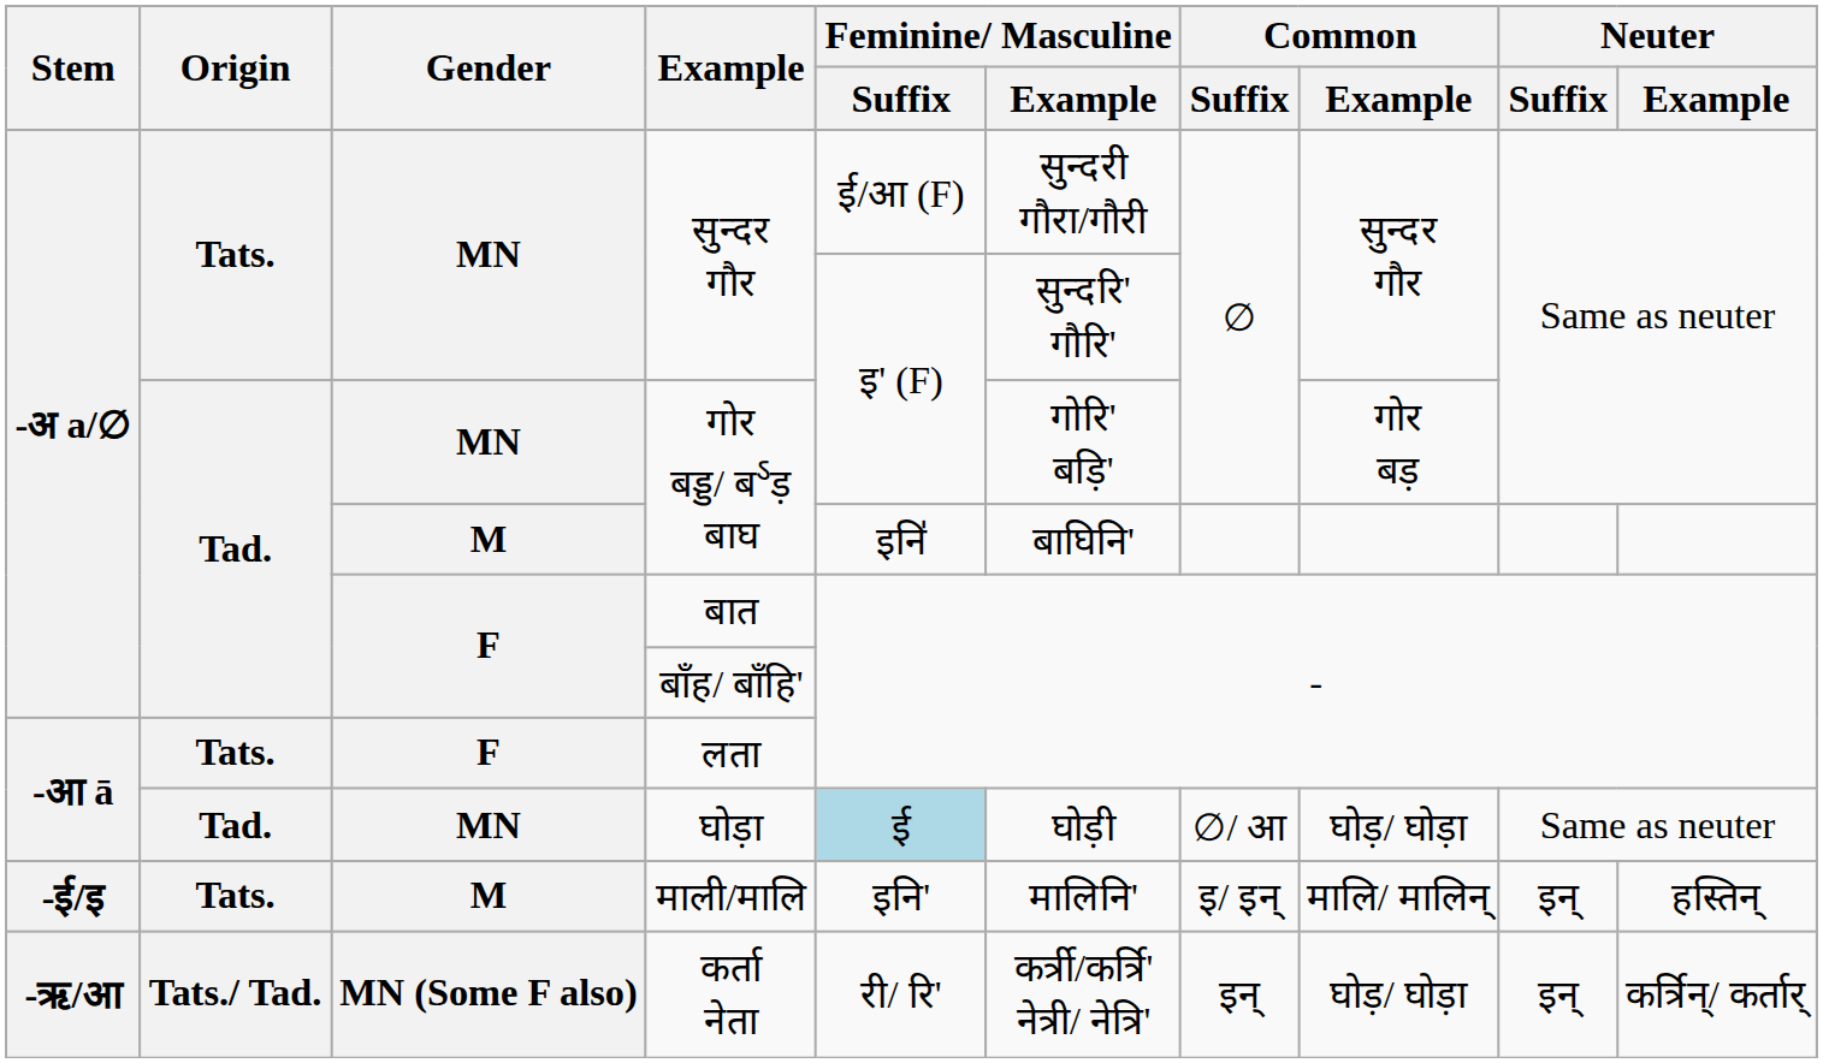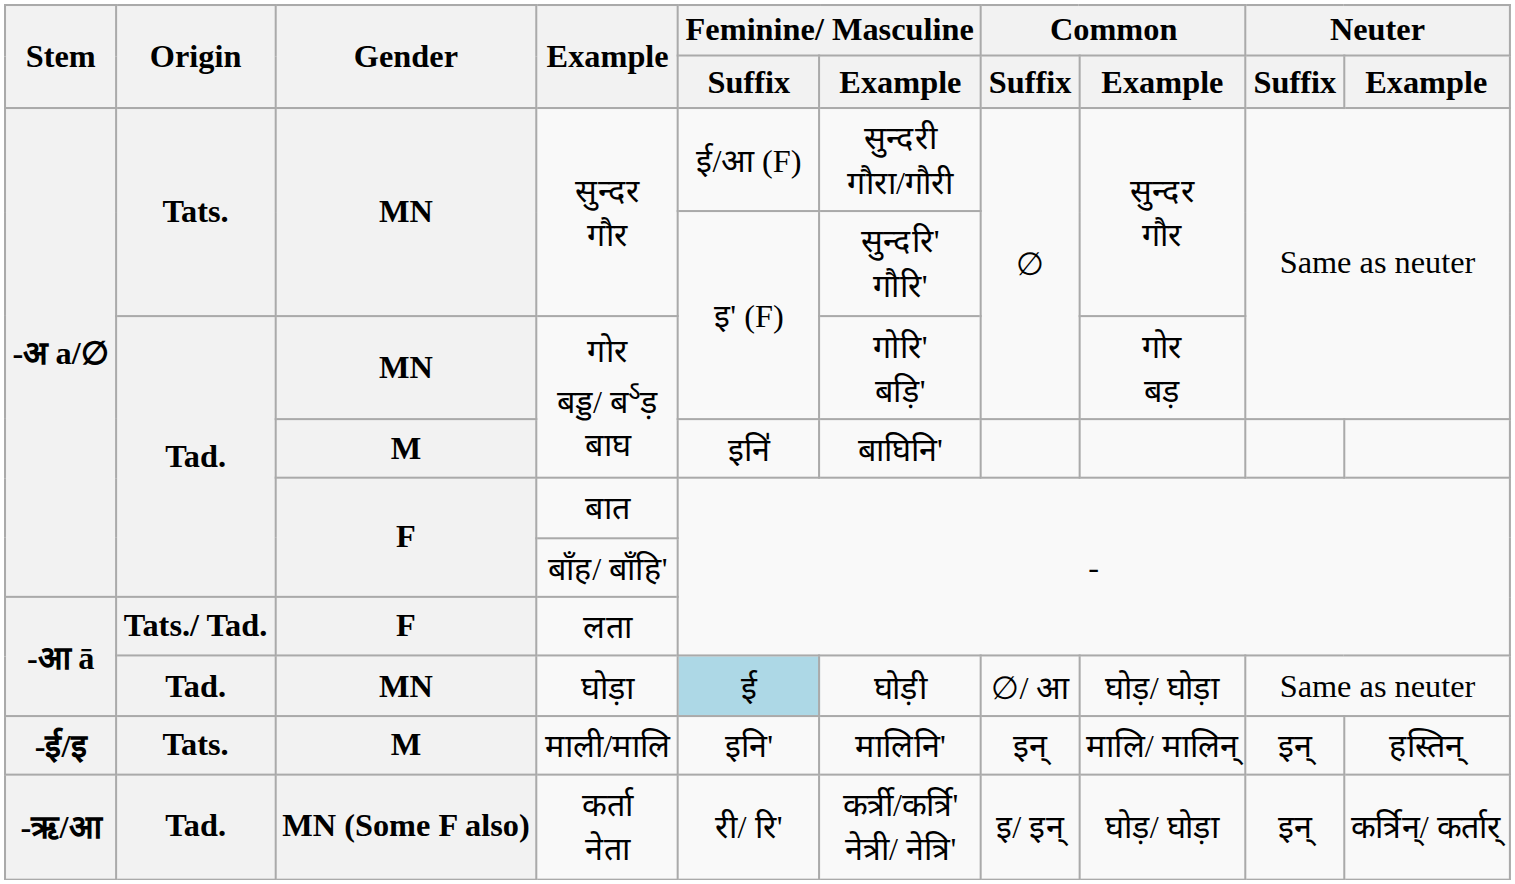 <table class="wikitable" style="text-align:center">
 <tr>
 <th rowspan="2">Stem</th>
 <th rowspan="2">Origin</th>
 <th rowspan="2">Gender</th>
 <th rowspan="2">Example</th>
 <th colspan="2">Feminine/ Masculine</th>
 <th colspan="2">Common</th>
 <th colspan="2">Neuter</th>
 </tr>
 <tr>
 <th>Suffix</th>
 <th>Example</th>
 <th>Suffix</th>
 <th>Example</th>
 <th>Suffix</th>
 <th>Example</th>
 </tr>
 <tr>
 <th rowspan="6">-अ a/∅</th>
 <th rowspan="2">Tats.</th>
 <th rowspan="2">MN</th>
 <td rowspan="2">सुन्दर<br>गौर</td>
 <td>ई/आ (F)</td>
 <td>सुन्दरी<br>गौरा/गौरी</td>
 <td rowspan="3">∅</td>
 <td rowspan="2">सुन्दर<br>गौर</td>
 <td colspan="2" rowspan="3">Same as neuter</td>
 </tr>
 <tr>
 <td rowspan="2">इ' (F)</td>
 <td>सुन्दरि'<br>गौरि'</td>
 </tr>
 <tr>
 <th rowspan="4">Tad.</th>
 <th>MN</th>
 <td rowspan="2">गोर<br>बड्ड/ ब<sup>ऽ</sup>ड़<br>बाघ</td>
 <td>गोरि'<br>बड़ि'</td>
 <td>गोर<br>बड़</td>
 </tr>
 <tr>
 <th>M</th>
 <td>इनि॑</td>
 <td>बाघिनि'</td>
 <td></td>
 <td></td>
 <td></td>
 <td></td>
 </tr>
 <tr>
 <th rowspan="2">F</th>
 <td>बात</td>
 <td colspan="6" rowspan="3">-</td>
 </tr>
 <tr>
 <td>बाँह/ बाँहि'</td>
 </tr>
 <tr>
 <th rowspan="2">-आ ā</th>
-<th>Tats.</th>
+<th>Tats./ Tad.</th>
 <th>F</th>
 <td>लता</td>
 </tr>
 <tr>
 <th>Tad.</th>
 <th>MN</th>
 <td>घोड़ा</td>
 <td style="background: lightblue;">ई</td>
 <td>घोड़ी</td>
 <td>∅/ आ</td>
 <td>घोड़/ घोड़ा</td>
 <td colspan="2">Same as neuter</td>
 </tr>
 <tr>
 <th>-ई/इ</th>
 <th>Tats.</th>
 <th>M</th>
 <td>माली/मालि</td>
 <td>इनि'</td>
 <td>मालिनि'</td>
-<td>इ/ इन्</td>
+<td>इन्</td>
 <td>मालि/ मालिन्</td>
 <td>इन्</td>
 <td>हस्तिन्</td>
 </tr>
 <tr>
 <th>-ऋ/आ</th>
-<th>Tats./ Tad.</th>
+<th>Tad.</th>
 <th>MN (Some F also)</th>
 <td>कर्ता<br>नेता</td>
 <td>री/ रि'</td>
 <td>कर्त्री/कर्त्रि'<br>नेत्री/ नेत्रि'</td>
-<td>इन्</td>
+<td>इ/ इन्</td>
 <td>घोड़/ घोड़ा</td>
 <td>इन्</td>
 <td>कर्त्रिन्/ कर्तार्</td>
 </tr>
 </table>
